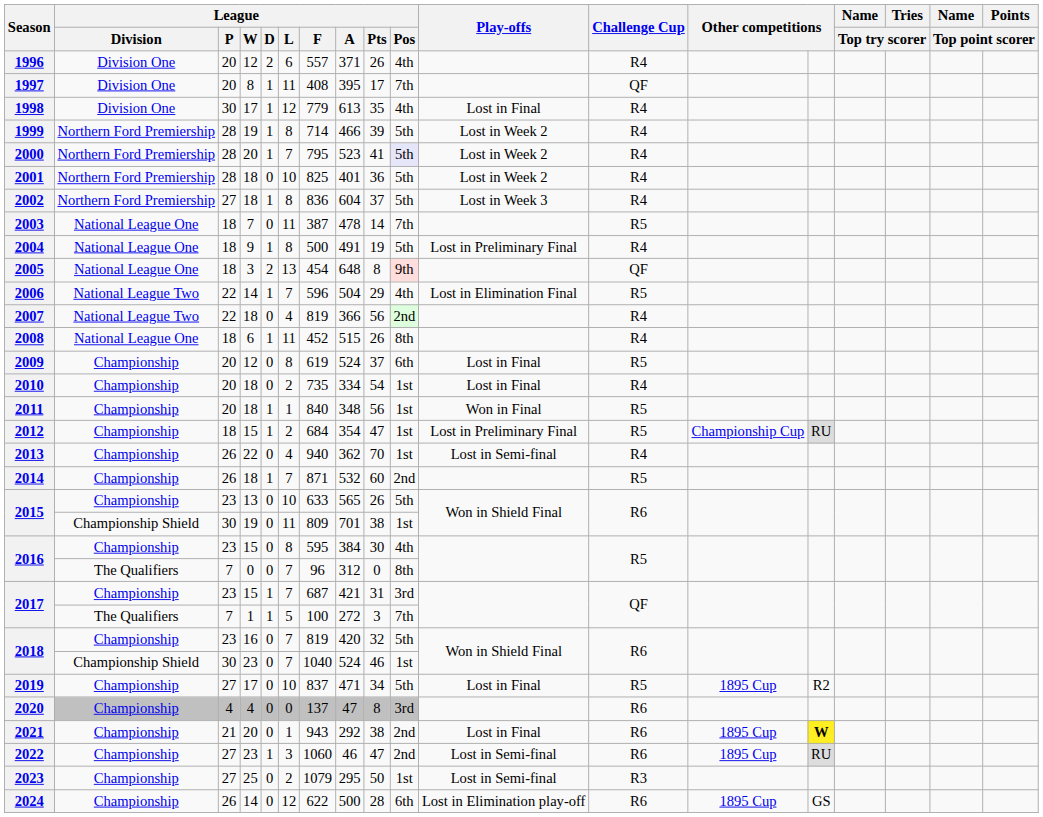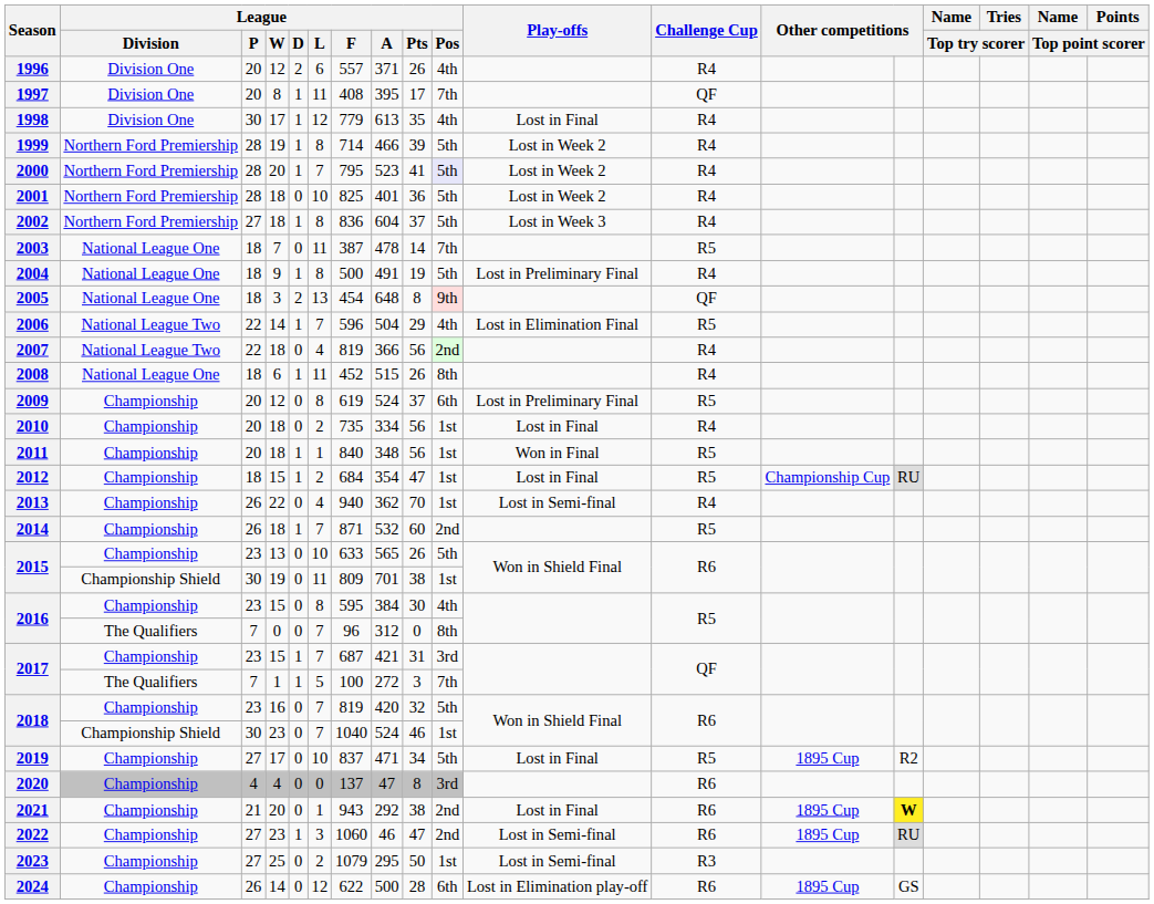 <table class="wikitable" style="text-align: center">
 <tr>
 <th rowspan="2" scope="col">Season</th>
 <th colspan="9" scope="col">League</th>
 <th rowspan="2" scope="col"><a href='#'>Play-offs</a></th>
 <th rowspan="2" scope="col"><a href='#'>Challenge Cup</a></th>
 <th colspan="2" rowspan="2" scope="col">Other competitions</th>
 <th scope="col">Name</th>
 <th scope="col">Tries</th>
 <th scope="col">Name</th>
 <th scope="col">Points</th>
 </tr>
 <tr>
 <th scope="col">Division</th>
 <th scope="col">P</th>
 <th scope="col">W</th>
 <th scope="col">D</th>
 <th scope="col">L</th>
 <th scope="col">F</th>
 <th scope="col">A</th>
 <th scope="col">Pts</th>
 <th scope="col">Pos</th>
 <th colspan="2" scope="col">Top try scorer</th>
 <th colspan="2" scope="col">Top point scorer</th>
 </tr>
 <tr>
 <th scope="row"><a href='#'>1996</a></th>
 <td><a href='#'>Division One</a></td>
 <td>20</td>
 <td>12</td>
 <td>2</td>
 <td>6</td>
 <td>557</td>
 <td>371</td>
 <td>26</td>
 <td>4th</td>
 <td></td>
 <td>R4</td>
 <td></td>
 <td></td>
 <td></td>
 <td></td>
 <td></td>
 <td></td>
 </tr>
 <tr>
 <th scope="row"><a href='#'>1997</a></th>
 <td><a href='#'>Division One</a></td>
 <td>20</td>
 <td>8</td>
 <td>1</td>
 <td>11</td>
 <td>408</td>
 <td>395</td>
 <td>17</td>
 <td>7th</td>
 <td></td>
 <td>QF</td>
 <td></td>
 <td></td>
 <td></td>
 <td></td>
 <td></td>
 <td></td>
 </tr>
 <tr>
 <th scope="row"><a href='#'>1998</a></th>
 <td><a href='#'>Division One</a></td>
 <td>30</td>
 <td>17</td>
 <td>1</td>
 <td>12</td>
 <td>779</td>
 <td>613</td>
 <td>35</td>
 <td>4th</td>
 <td>Lost in Final</td>
 <td>R4</td>
 <td></td>
 <td></td>
 <td></td>
 <td></td>
 <td></td>
 <td></td>
 </tr>
 <tr>
 <th scope="row"><a href='#'>1999</a></th>
 <td><a href='#'>Northern Ford Premiership</a></td>
 <td>28</td>
 <td>19</td>
 <td>1</td>
 <td>8</td>
 <td>714</td>
 <td>466</td>
 <td>39</td>
 <td>5th</td>
 <td>Lost in Week 2</td>
 <td>R4</td>
 <td></td>
 <td></td>
 <td></td>
 <td></td>
 <td></td>
 <td></td>
 </tr>
 <tr>
 <th scope="row"><a href='#'>2000</a></th>
 <td><a href='#'>Northern Ford Premiership</a></td>
 <td>28</td>
 <td>20</td>
 <td>1</td>
 <td>7</td>
 <td>795</td>
 <td>523</td>
 <td>41</td>
 <td style="background: lavender;">5th</td>
 <td>Lost in Week 2</td>
 <td>R4</td>
 <td></td>
 <td></td>
 <td></td>
 <td></td>
 <td></td>
 <td></td>
 </tr>
 <tr>
 <th scope="row"><a href='#'>2001</a></th>
 <td><a href='#'>Northern Ford Premiership</a></td>
 <td>28</td>
 <td>18</td>
 <td>0</td>
 <td>10</td>
 <td>825</td>
 <td>401</td>
 <td>36</td>
 <td>5th</td>
 <td>Lost in Week 2</td>
 <td>R4</td>
 <td></td>
 <td></td>
 <td></td>
 <td></td>
 <td></td>
 <td></td>
 </tr>
 <tr>
 <th scope="row"><a href='#'>2002</a></th>
 <td><a href='#'>Northern Ford Premiership</a></td>
 <td>27</td>
 <td>18</td>
 <td>1</td>
 <td>8</td>
 <td>836</td>
 <td>604</td>
 <td>37</td>
 <td>5th</td>
 <td>Lost in Week 3</td>
 <td>R4</td>
 <td></td>
 <td></td>
 <td></td>
 <td></td>
 <td></td>
 <td></td>
 </tr>
 <tr>
 <th scope="row"><a href='#'>2003</a></th>
 <td><a href='#'>National League One</a></td>
 <td>18</td>
 <td>7</td>
 <td>0</td>
 <td>11</td>
 <td>387</td>
 <td>478</td>
 <td>14</td>
 <td>7th</td>
 <td></td>
 <td>R5</td>
 <td></td>
 <td></td>
 <td></td>
 <td></td>
 <td></td>
 <td></td>
 </tr>
 <tr>
 <th scope="row"><a href='#'>2004</a></th>
 <td><a href='#'>National League One</a></td>
 <td>18</td>
 <td>9</td>
 <td>1</td>
 <td>8</td>
 <td>500</td>
 <td>491</td>
 <td>19</td>
 <td>5th</td>
 <td>Lost in Preliminary Final</td>
 <td>R4</td>
 <td></td>
 <td></td>
 <td></td>
 <td></td>
 <td></td>
 <td></td>
 </tr>
 <tr>
 <th scope="row"><a href='#'>2005</a></th>
 <td><a href='#'>National League One</a></td>
 <td>18</td>
 <td>3</td>
 <td>2</td>
 <td>13</td>
 <td>454</td>
 <td>648</td>
 <td>8</td>
 <td style="background:#ffdddd;">9th</td>
 <td></td>
 <td>QF</td>
 <td></td>
 <td></td>
 <td></td>
 <td></td>
 <td></td>
 <td></td>
 </tr>
 <tr>
 <th scope="row"><a href='#'>2006</a></th>
 <td><a href='#'>National League Two</a></td>
 <td>22</td>
 <td>14</td>
 <td>1</td>
 <td>7</td>
 <td>596</td>
 <td>504</td>
 <td>29</td>
 <td>4th</td>
 <td>Lost in Elimination Final</td>
 <td>R5</td>
 <td></td>
 <td></td>
 <td></td>
 <td></td>
 <td></td>
 <td></td>
 </tr>
 <tr>
 <th scope="row"><a href='#'>2007</a></th>
 <td><a href='#'>National League Two</a></td>
 <td>22</td>
 <td>18</td>
 <td>0</td>
 <td>4</td>
 <td>819</td>
 <td>366</td>
 <td>56</td>
 <td style="background:#ddffdd;">2nd</td>
 <td></td>
 <td>R4</td>
 <td></td>
 <td></td>
 <td></td>
 <td></td>
 <td></td>
 <td></td>
 </tr>
 <tr>
 <th scope="row"><a href='#'>2008</a></th>
 <td><a href='#'>National League One</a></td>
 <td>18</td>
 <td>6</td>
 <td>1</td>
 <td>11</td>
 <td>452</td>
 <td>515</td>
 <td>26</td>
 <td>8th</td>
 <td></td>
 <td>R4</td>
 <td></td>
 <td></td>
 <td></td>
 <td></td>
 <td></td>
 <td></td>
 </tr>
 <tr>
 <th scope="row"><a href='#'>2009</a></th>
 <td><a href='#'>Championship</a></td>
 <td>20</td>
 <td>12</td>
 <td>0</td>
 <td>8</td>
 <td>619</td>
 <td>524</td>
 <td>37</td>
 <td>6th</td>
-<td>Lost in Final</td>
+<td>Lost in Preliminary Final</td>
 <td>R5</td>
 <td></td>
 <td></td>
 <td></td>
 <td></td>
 <td></td>
 <td></td>
 </tr>
 <tr>
 <th scope="row"><a href='#'>2010</a></th>
 <td><a href='#'>Championship</a></td>
 <td>20</td>
 <td>18</td>
 <td>0</td>
 <td>2</td>
 <td>735</td>
 <td>334</td>
-<td>54</td>
+<td>56</td>
 <td>1st</td>
 <td>Lost in Final</td>
 <td>R4</td>
 <td></td>
 <td></td>
 <td></td>
 <td></td>
 <td></td>
 <td></td>
 </tr>
 <tr>
 <th scope="row"><a href='#'>2011</a></th>
 <td><a href='#'>Championship</a></td>
 <td>20</td>
 <td>18</td>
 <td>1</td>
 <td>1</td>
 <td>840</td>
 <td>348</td>
 <td>56</td>
 <td>1st</td>
 <td>Won in Final</td>
 <td>R5</td>
 <td></td>
 <td></td>
 <td></td>
 <td></td>
 <td></td>
 <td></td>
 </tr>
 <tr>
 <th scope="row"><a href='#'>2012</a></th>
 <td><a href='#'>Championship</a></td>
 <td>18</td>
 <td>15</td>
 <td>1</td>
 <td>2</td>
 <td>684</td>
 <td>354</td>
 <td>47</td>
 <td>1st</td>
-<td>Lost in Preliminary Final</td>
+<td>Lost in Final</td>
 <td>R5</td>
 <td><a href='#'>Championship Cup</a></td>
 <td style="background-color:#DDD">RU</td>
 <td></td>
 <td></td>
 <td></td>
 <td></td>
 </tr>
 <tr>
 <th scope="row"><a href='#'>2013</a></th>
 <td><a href='#'>Championship</a></td>
 <td>26</td>
 <td>22</td>
 <td>0</td>
 <td>4</td>
 <td>940</td>
 <td>362</td>
 <td>70</td>
 <td>1st</td>
 <td>Lost in Semi-final</td>
 <td>R4</td>
 <td></td>
 <td></td>
 <td></td>
 <td></td>
 <td></td>
 <td></td>
 </tr>
 <tr>
 <th scope="row"><a href='#'>2014</a></th>
 <td><a href='#'>Championship</a></td>
 <td>26</td>
 <td>18</td>
 <td>1</td>
 <td>7</td>
 <td>871</td>
 <td>532</td>
 <td>60</td>
 <td>2nd</td>
 <td></td>
 <td>R5</td>
 <td></td>
 <td></td>
 <td></td>
 <td></td>
 <td></td>
 <td></td>
 </tr>
 <tr>
 <th scope="row" rowspan="2"><a href='#'>2015</a></th>
 <td><a href='#'>Championship</a></td>
 <td>23</td>
 <td>13</td>
 <td>0</td>
 <td>10</td>
 <td>633</td>
 <td>565</td>
 <td>26</td>
 <td>5th</td>
 <td rowspan="2">Won in Shield Final</td>
 <td rowspan="2">R6</td>
 <td rowspan="2"></td>
 <td rowspan="2"></td>
 <td rowspan="2"></td>
 <td rowspan="2"></td>
 <td rowspan="2"></td>
 <td rowspan="2"></td>
 </tr>
 <tr>
 <td>Championship Shield</td>
 <td>30</td>
 <td>19</td>
 <td>0</td>
 <td>11</td>
 <td>809</td>
 <td>701</td>
 <td>38</td>
 <td>1st</td>
 </tr>
 <tr>
 <th scope="row" rowspan="2"><a href='#'>2016</a></th>
 <td><a href='#'>Championship</a></td>
 <td>23</td>
 <td>15</td>
 <td>0</td>
 <td>8</td>
 <td>595</td>
 <td>384</td>
 <td>30</td>
 <td>4th</td>
 <td rowspan="2"></td>
 <td rowspan="2">R5</td>
 <td rowspan="2"></td>
 <td rowspan="2"></td>
 <td rowspan="2"></td>
 <td rowspan="2"></td>
 <td rowspan="2"></td>
 <td rowspan="2"></td>
 </tr>
 <tr>
 <td>The Qualifiers</td>
 <td>7</td>
 <td>0</td>
 <td>0</td>
 <td>7</td>
 <td>96</td>
 <td>312</td>
 <td>0</td>
 <td>8th</td>
 </tr>
 <tr>
 <th scope="row" rowspan="2"><a href='#'>2017</a></th>
 <td><a href='#'>Championship</a></td>
 <td>23</td>
 <td>15</td>
 <td>1</td>
 <td>7</td>
 <td>687</td>
 <td>421</td>
 <td>31</td>
 <td>3rd</td>
 <td rowspan="2"></td>
 <td rowspan="2">QF</td>
 <td rowspan="2"></td>
 <td rowspan="2"></td>
 <td rowspan="2"></td>
 <td rowspan="2"></td>
 <td rowspan="2"></td>
 <td rowspan="2"></td>
 </tr>
 <tr>
 <td>The Qualifiers</td>
 <td>7</td>
 <td>1</td>
 <td>1</td>
 <td>5</td>
 <td>100</td>
 <td>272</td>
 <td>3</td>
 <td>7th</td>
 </tr>
 <tr>
 <th scope="row" rowspan="2"><a href='#'>2018</a></th>
 <td><a href='#'>Championship</a></td>
 <td>23</td>
 <td>16</td>
 <td>0</td>
 <td>7</td>
 <td>819</td>
 <td>420</td>
 <td>32</td>
 <td>5th</td>
 <td rowspan="2">Won in Shield Final</td>
 <td rowspan="2">R6</td>
 <td rowspan="2"></td>
 <td rowspan="2"></td>
 <td rowspan="2"></td>
 <td rowspan="2"></td>
 <td rowspan="2"></td>
 <td rowspan="2"></td>
 </tr>
 <tr>
 <td>Championship Shield</td>
 <td>30</td>
 <td>23</td>
 <td>0</td>
 <td>7</td>
 <td>1040</td>
 <td>524</td>
 <td>46</td>
 <td>1st</td>
 </tr>
 <tr>
 <th scope="row"><a href='#'>2019</a></th>
 <td><a href='#'>Championship</a></td>
 <td>27</td>
 <td>17</td>
 <td>0</td>
 <td>10</td>
 <td>837</td>
 <td>471</td>
 <td>34</td>
 <td>5th</td>
 <td>Lost in Final</td>
 <td>R5</td>
 <td><a href='#'>1895 Cup</a></td>
 <td>R2</td>
 <td></td>
 <td></td>
 <td></td>
 <td></td>
 </tr>
 <tr>
 <th scope="row"><a href='#'>2020</a></th>
 <td style="background:#C0C0C0;"><a href='#'>Championship</a></td>
 <td style="background:#C0C0C0;">4</td>
 <td style="background:#C0C0C0;">4</td>
 <td style="background:#C0C0C0;">0</td>
 <td style="background:#C0C0C0;">0</td>
 <td style="background:#C0C0C0;">137</td>
 <td style="background:#C0C0C0;">47</td>
 <td style="background:#C0C0C0;">8</td>
 <td style="background:#C0C0C0;">3rd</td>
 <td></td>
 <td>R6</td>
 <td></td>
 <td></td>
 <td></td>
 <td></td>
 <td></td>
 <td></td>
 </tr>
 <tr>
 <th scope="row"><a href='#'>2021</a></th>
 <td><a href='#'>Championship</a></td>
 <td>21</td>
 <td>20</td>
 <td>0</td>
 <td>1</td>
 <td>943</td>
 <td>292</td>
 <td>38</td>
 <td>2nd</td>
 <td>Lost in Final</td>
 <td>R6</td>
 <td><a href='#'>1895 Cup</a></td>
 <td style="background-color:#FE2"><strong>W</strong></td>
 <td></td>
 <td></td>
 <td></td>
 <td></td>
 </tr>
 <tr>
 <th scope="row"><a href='#'>2022</a></th>
 <td><a href='#'>Championship</a></td>
 <td>27</td>
 <td>23</td>
 <td>1</td>
 <td>3</td>
 <td>1060</td>
 <td>46</td>
 <td>47</td>
 <td>2nd</td>
 <td>Lost in Semi-final</td>
 <td>R6</td>
 <td><a href='#'>1895 Cup</a></td>
 <td style="background-color:#DDD">RU</td>
 <td></td>
 <td></td>
 <td></td>
 <td></td>
 </tr>
 <tr>
 <th scope="row"><a href='#'>2023</a></th>
 <td><a href='#'>Championship</a></td>
 <td>27</td>
 <td>25</td>
 <td>0</td>
 <td>2</td>
 <td>1079</td>
 <td>295</td>
 <td>50</td>
 <td>1st</td>
 <td>Lost in Semi-final</td>
 <td>R3</td>
 <td></td>
 <td></td>
 <td></td>
 <td></td>
 <td></td>
 <td></td>
 </tr>
 <tr>
 <th scope="row"><a href='#'>2024</a></th>
 <td><a href='#'>Championship</a></td>
 <td>26</td>
 <td>14</td>
 <td>0</td>
 <td>12</td>
 <td>622</td>
 <td>500</td>
 <td>28</td>
 <td>6th</td>
 <td>Lost in Elimination play-off</td>
 <td>R6</td>
 <td><a href='#'>1895 Cup</a></td>
 <td>GS</td>
 <td></td>
 <td></td>
 <td></td>
 <td></td>
 </tr>
 </table>
